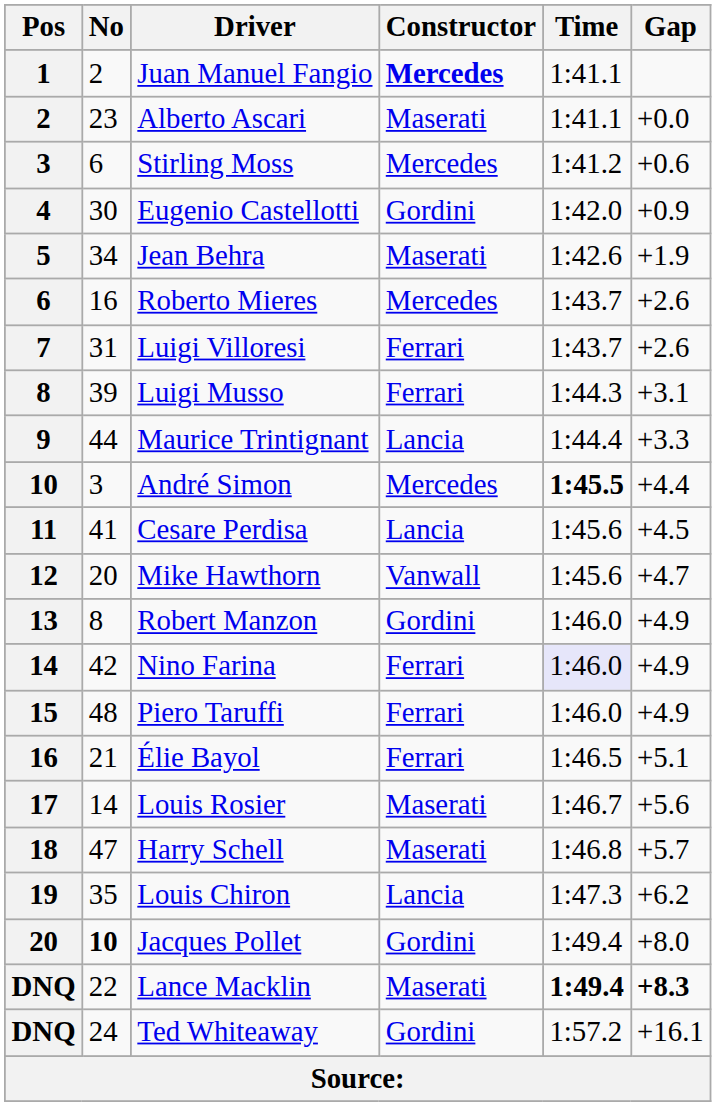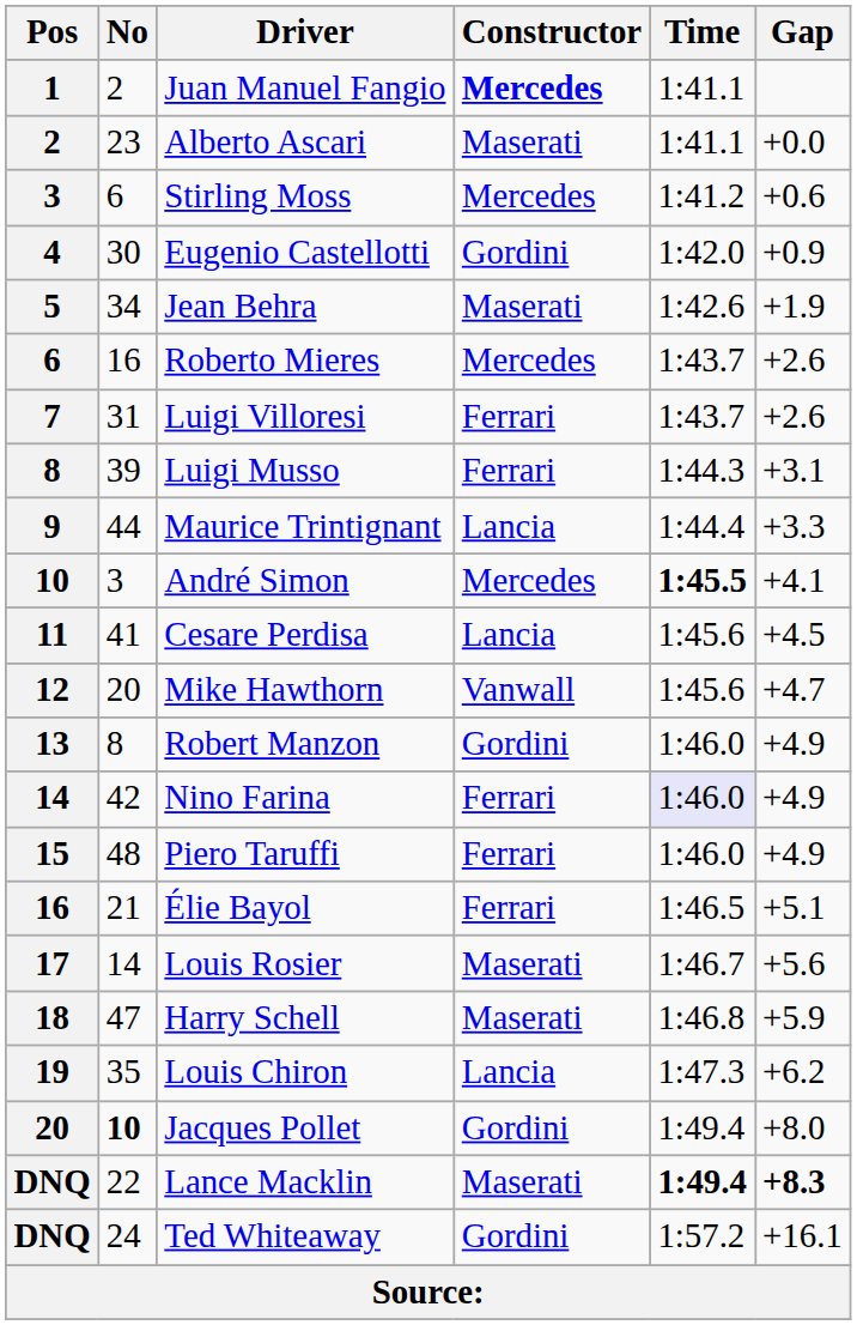 <table class="wikitable sortable">
 <tr>
 <th>Pos</th>
 <th>No</th>
 <th>Driver</th>
 <th>Constructor</th>
 <th>Time</th>
 <th>Gap</th>
 </tr>
 <tr>
 <th>1</th>
 <td>2</td>
 <td> <a href='#'>Juan Manuel Fangio</a></td>
 <td><strong><a href='#'>Mercedes</a></strong></td>
 <td>1:41.1</td>
 <td></td>
 </tr>
 <tr>
 <th>2</th>
 <td>23</td>
 <td> <a href='#'>Alberto Ascari</a></td>
 <td><a href='#'>Maserati</a></td>
 <td>1:41.1</td>
 <td>+0.0</td>
 </tr>
 <tr>
 <th>3</th>
 <td>6</td>
 <td> <a href='#'>Stirling Moss</a></td>
 <td><a href='#'>Mercedes</a></td>
 <td>1:41.2</td>
 <td>+0.6</td>
 </tr>
 <tr>
 <th>4</th>
 <td>30</td>
 <td> <a href='#'>Eugenio Castellotti</a></td>
 <td><a href='#'>Gordini</a></td>
 <td>1:42.0</td>
 <td>+0.9</td>
 </tr>
 <tr>
 <th>5</th>
 <td>34</td>
 <td> <a href='#'>Jean Behra</a></td>
 <td><a href='#'> Maserati</a></td>
 <td>1:42.6</td>
 <td>+1.9</td>
 </tr>
 <tr>
 <th>6</th>
 <td>16</td>
 <td> <a href='#'>Roberto Mieres</a></td>
 <td><a href='#'>Mercedes</a></td>
 <td>1:43.7</td>
 <td>+2.6</td>
 </tr>
 <tr>
 <th>7</th>
 <td>31</td>
 <td> <a href='#'>Luigi Villoresi</a></td>
 <td><a href='#'> Ferrari</a></td>
 <td>1:43.7</td>
 <td>+2.6</td>
 </tr>
 <tr>
 <th>8</th>
 <td>39</td>
 <td> <a href='#'>Luigi Musso</a></td>
 <td><a href='#'>Ferrari</a></td>
 <td>1:44.3</td>
 <td>+3.1</td>
 </tr>
 <tr>
 <th>9</th>
 <td>44</td>
 <td> <a href='#'>Maurice Trintignant</a></td>
 <td><a href='#'>Lancia</a></td>
 <td>1:44.4</td>
 <td>+3.3</td>
 </tr>
 <tr>
 <th>10</th>
 <td>3</td>
 <td> <a href='#'>André Simon</a></td>
 <td><a href='#'>Mercedes</a></td>
 <td><strong>1:45.5</strong></td>
-<td>+4.4</td>
+<td>+4.1</td>
 </tr>
 <tr>
 <th>11</th>
 <td>41</td>
 <td> <a href='#'>Cesare Perdisa</a></td>
 <td><a href='#'>Lancia</a></td>
 <td>1:45.6</td>
 <td>+4.5</td>
 </tr>
 <tr>
 <th>12</th>
 <td>20</td>
 <td> <a href='#'>Mike Hawthorn</a></td>
 <td><a href='#'>Vanwall</a></td>
 <td>1:45.6</td>
 <td>+4.7</td>
 </tr>
 <tr>
 <th>13</th>
 <td>8</td>
 <td> <a href='#'>Robert Manzon</a></td>
 <td><a href='#'>Gordini</a></td>
 <td>1:46.0</td>
 <td>+4.9</td>
 </tr>
 <tr>
 <th>14</th>
 <td>42</td>
 <td> <a href='#'>Nino Farina</a></td>
 <td><a href='#'>Ferrari</a></td>
 <td style="background: lavender;">1:46.0</td>
 <td>+4.9</td>
 </tr>
 <tr>
 <th>15</th>
 <td>48</td>
 <td> <a href='#'>Piero Taruffi</a></td>
 <td><a href='#'>Ferrari</a></td>
 <td>1:46.0</td>
 <td>+4.9</td>
 </tr>
 <tr>
 <th>16</th>
 <td>21</td>
 <td> <a href='#'>Élie Bayol</a></td>
 <td><a href='#'>Ferrari</a></td>
 <td>1:46.5</td>
 <td>+5.1</td>
 </tr>
 <tr>
 <th>17</th>
 <td>14</td>
 <td> <a href='#'>Louis Rosier</a></td>
 <td><a href='#'>Maserati</a></td>
 <td>1:46.7</td>
 <td>+5.6</td>
 </tr>
 <tr>
 <th>18</th>
 <td>47</td>
 <td> <a href='#'>Harry Schell</a></td>
 <td><a href='#'>Maserati</a></td>
 <td>1:46.8</td>
-<td>+5.7</td>
+<td>+5.9</td>
 </tr>
 <tr>
 <th>19</th>
 <td>35</td>
 <td> <a href='#'>Louis Chiron</a></td>
 <td><a href='#'>Lancia</a></td>
 <td>1:47.3</td>
 <td>+6.2</td>
 </tr>
 <tr>
 <th>20</th>
 <td><strong>10</strong></td>
 <td> <a href='#'>Jacques Pollet</a></td>
 <td><a href='#'>Gordini</a></td>
 <td>1:49.4</td>
 <td>+8.0</td>
 </tr>
 <tr>
 <th>DNQ</th>
 <td>22</td>
 <td> <a href='#'>Lance Macklin</a></td>
 <td><a href='#'>Maserati</a></td>
 <td><strong>1:49.4</strong></td>
 <td><strong>+8.3</strong></td>
 </tr>
 <tr>
 <th>DNQ</th>
 <td>24</td>
 <td> <a href='#'>Ted Whiteaway</a></td>
 <td><a href='#'>Gordini</a></td>
 <td>1:57.2</td>
 <td>+16.1</td>
 </tr>
 <tr>
 <th colspan="6">Source:</th>
 </tr>
 </table>
